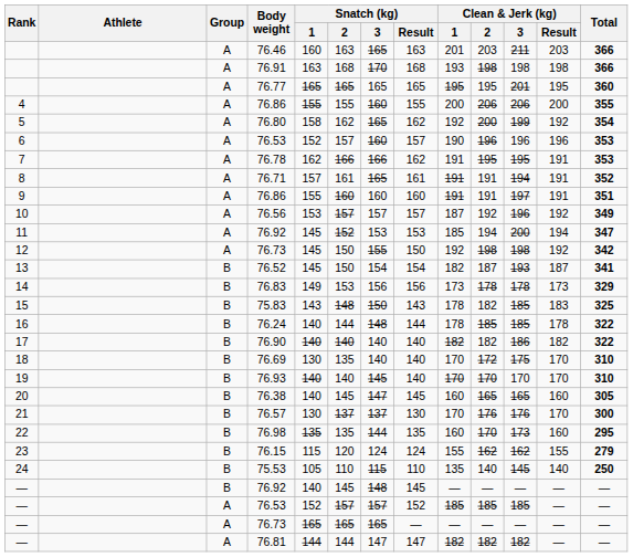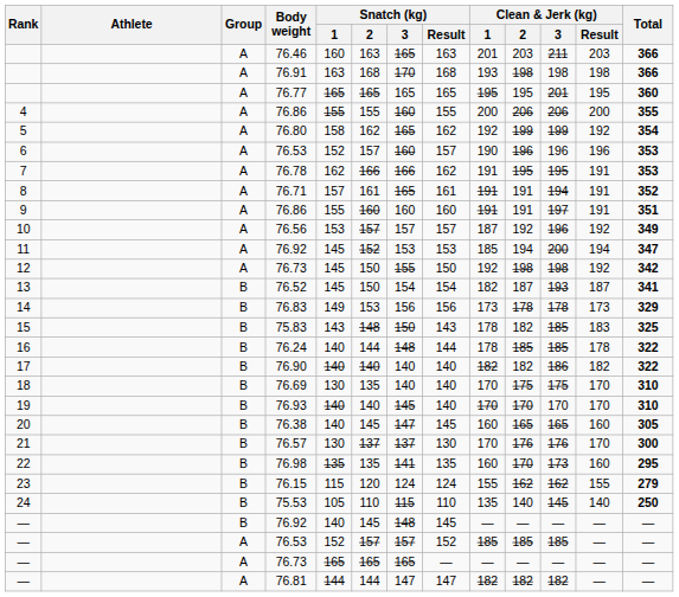 <table class = "wikitable" style="text-align:center;">
 <tr>
 <th rowspan=2 width=40>Rank</th>
 <th rowspan=2 width=250>Athlete</th>
 <th rowspan=2 width=50>Group</th>
 <th rowspan=2 width=60>Body weight</th>
 <th colspan=4>Snatch (kg)</th>
 <th colspan=4>Clean & Jerk (kg)</th>
 <th rowspan=2 width=60>Total</th>
 </tr>
 <tr>
 <th width=40>1</th>
 <th width=40>2</th>
 <th width=40>3</th>
 <th width=55>Result</th>
 <th width=40>1</th>
 <th width=40>2</th>
 <th width=40>3</th>
 <th width=55>Result</th>
 </tr>
 <tr>
 <td></td>
 <td align=left></td>
 <td>A</td>
 <td>76.46</td>
 <td>160</td>
 <td>163</td>
 <td><s>165</s></td>
 <td>163</td>
 <td>201</td>
 <td>203</td>
 <td><s>211</s></td>
 <td>203</td>
 <td><strong>366</strong></td>
 </tr>
 <tr>
 <td></td>
 <td align=left></td>
 <td>A</td>
 <td>76.91</td>
 <td>163</td>
 <td>168</td>
 <td><s>170</s></td>
 <td>168</td>
 <td>193</td>
 <td><s>198</s></td>
 <td>198</td>
 <td>198</td>
 <td><strong>366</strong></td>
 </tr>
 <tr>
 <td></td>
 <td align=left></td>
 <td>A</td>
 <td>76.77</td>
 <td><s>165</s></td>
 <td><s>165</s></td>
 <td>165</td>
 <td>165</td>
 <td><s>195</s></td>
 <td>195</td>
 <td><s>201</s></td>
 <td>195</td>
 <td><strong>360</strong></td>
 </tr>
 <tr>
 <td>4</td>
 <td align=left></td>
 <td>A</td>
 <td>76.86</td>
 <td><s>155</s></td>
 <td>155</td>
 <td><s>160</s></td>
 <td>155</td>
 <td>200</td>
 <td><s>206</s></td>
 <td><s>206</s></td>
 <td>200</td>
 <td><strong>355</strong></td>
 </tr>
 <tr>
 <td>5</td>
 <td align=left></td>
 <td>A</td>
 <td>76.80</td>
 <td>158</td>
 <td>162</td>
 <td><s>165</s></td>
 <td>162</td>
 <td>192</td>
-<td><s>200</s></td>
+<td><s>199</s></td>
 <td><s>199</s></td>
 <td>192</td>
 <td><strong>354</strong></td>
 </tr>
 <tr>
 <td>6</td>
 <td align=left></td>
 <td>A</td>
 <td>76.53</td>
 <td>152</td>
 <td>157</td>
 <td><s>160</s></td>
 <td>157</td>
 <td>190</td>
 <td><s>196</s></td>
 <td>196</td>
 <td>196</td>
 <td><strong>353</strong></td>
 </tr>
 <tr>
 <td>7</td>
 <td align=left></td>
 <td>A</td>
 <td>76.78</td>
 <td>162</td>
 <td><s>166</s></td>
 <td><s>166</s></td>
 <td>162</td>
 <td>191</td>
 <td><s>195</s></td>
 <td><s>195</s></td>
 <td>191</td>
 <td><strong>353</strong></td>
 </tr>
 <tr>
 <td>8</td>
 <td align=left></td>
 <td>A</td>
 <td>76.71</td>
 <td>157</td>
 <td>161</td>
 <td><s>165</s></td>
 <td>161</td>
 <td><s>191</s></td>
 <td>191</td>
 <td><s>194</s></td>
 <td>191</td>
 <td><strong>352</strong></td>
 </tr>
 <tr>
 <td>9</td>
 <td align=left></td>
 <td>A</td>
 <td>76.86</td>
 <td>155</td>
 <td><s>160</s></td>
 <td>160</td>
 <td>160</td>
 <td><s>191</s></td>
 <td>191</td>
 <td><s>197</s></td>
 <td>191</td>
 <td><strong>351</strong></td>
 </tr>
 <tr>
 <td>10</td>
 <td align=left></td>
 <td>A</td>
 <td>76.56</td>
 <td>153</td>
 <td><s>157</s></td>
 <td>157</td>
 <td>157</td>
 <td>187</td>
 <td>192</td>
 <td><s>196</s></td>
 <td>192</td>
 <td><strong>349</strong></td>
 </tr>
 <tr>
 <td>11</td>
 <td align=left></td>
 <td>A</td>
 <td>76.92</td>
 <td>145</td>
 <td><s>152</s></td>
 <td>153</td>
 <td>153</td>
 <td>185</td>
 <td>194</td>
 <td><s>200</s></td>
 <td>194</td>
 <td><strong>347</strong></td>
 </tr>
 <tr>
 <td>12</td>
 <td align=left></td>
 <td>A</td>
 <td>76.73</td>
 <td>145</td>
 <td>150</td>
 <td><s>155</s></td>
 <td>150</td>
 <td>192</td>
 <td><s>198</s></td>
 <td><s>198</s></td>
 <td>192</td>
 <td><strong>342</strong></td>
 </tr>
 <tr>
 <td>13</td>
 <td align=left></td>
 <td>B</td>
 <td>76.52</td>
 <td>145</td>
 <td>150</td>
 <td>154</td>
 <td>154</td>
 <td>182</td>
 <td>187</td>
 <td><s>193</s></td>
 <td>187</td>
 <td><strong>341</strong></td>
 </tr>
 <tr>
 <td>14</td>
 <td align=left></td>
 <td>B</td>
 <td>76.83</td>
 <td>149</td>
 <td>153</td>
 <td>156</td>
 <td>156</td>
 <td>173</td>
 <td><s>178</s></td>
 <td><s>178</s></td>
 <td>173</td>
 <td><strong>329</strong></td>
 </tr>
 <tr>
 <td>15</td>
 <td align=left></td>
 <td>B</td>
 <td>75.83</td>
 <td>143</td>
 <td><s>148</s></td>
 <td><s>150</s></td>
 <td>143</td>
 <td>178</td>
 <td>182</td>
 <td><s>185</s></td>
 <td>183</td>
 <td><strong>325</strong></td>
 </tr>
 <tr>
 <td>16</td>
 <td align=left></td>
 <td>B</td>
 <td>76.24</td>
 <td>140</td>
 <td>144</td>
 <td><s>148</s></td>
 <td>144</td>
 <td>178</td>
 <td><s>185</s></td>
 <td><s>185</s></td>
 <td>178</td>
 <td><strong>322</strong></td>
 </tr>
 <tr>
 <td>17</td>
 <td align=left></td>
 <td>B</td>
 <td>76.90</td>
 <td><s>140</s></td>
 <td><s>140</s></td>
 <td>140</td>
 <td>140</td>
 <td><s>182</s></td>
 <td>182</td>
 <td><s>186</s></td>
 <td>182</td>
 <td><strong>322</strong></td>
 </tr>
 <tr>
 <td>18</td>
 <td align=left></td>
 <td>B</td>
 <td>76.69</td>
 <td>130</td>
 <td>135</td>
 <td>140</td>
 <td>140</td>
 <td>170</td>
-<td><s>172</s></td>
+<td><s>175</s></td>
 <td><s>175</s></td>
 <td>170</td>
 <td><strong>310</strong></td>
 </tr>
 <tr>
 <td>19</td>
 <td align=left></td>
 <td>B</td>
 <td>76.93</td>
 <td><s>140</s></td>
 <td>140</td>
 <td><s>145</s></td>
 <td>140</td>
 <td><s>170</s></td>
 <td><s>170</s></td>
 <td>170</td>
 <td>170</td>
 <td><strong>310</strong></td>
 </tr>
 <tr>
 <td>20</td>
 <td align=left></td>
 <td>B</td>
 <td>76.38</td>
 <td>140</td>
 <td>145</td>
 <td><s>147</s></td>
 <td>145</td>
 <td>160</td>
 <td><s>165</s></td>
 <td><s>165</s></td>
 <td>160</td>
 <td><strong>305</strong></td>
 </tr>
 <tr>
 <td>21</td>
 <td align=left></td>
 <td>B</td>
 <td>76.57</td>
 <td>130</td>
 <td><s>137</s></td>
 <td><s>137</s></td>
 <td>130</td>
 <td>170</td>
 <td><s>176</s></td>
 <td><s>176</s></td>
 <td>170</td>
 <td><strong>300</strong></td>
 </tr>
 <tr>
 <td>22</td>
 <td align=left></td>
 <td>B</td>
 <td>76.98</td>
 <td><s>135</s></td>
 <td>135</td>
-<td><s>144</s></td>
+<td><s>141</s></td>
 <td>135</td>
 <td>160</td>
 <td><s>170</s></td>
 <td><s>173</s></td>
 <td>160</td>
 <td><strong>295</strong></td>
 </tr>
 <tr>
 <td>23</td>
 <td align=left></td>
 <td>B</td>
 <td>76.15</td>
 <td>115</td>
 <td>120</td>
 <td>124</td>
 <td>124</td>
 <td>155</td>
 <td><s>162</s></td>
 <td><s>162</s></td>
 <td>155</td>
 <td><strong>279</strong></td>
 </tr>
 <tr>
 <td>24</td>
 <td align=left></td>
 <td>B</td>
 <td>75.53</td>
 <td>105</td>
 <td>110</td>
 <td><s>115</s></td>
 <td>110</td>
 <td>135</td>
 <td>140</td>
 <td><s>145</s></td>
 <td>140</td>
 <td><strong>250</strong></td>
 </tr>
 <tr>
 <td>—</td>
 <td align=left></td>
 <td>B</td>
 <td>76.92</td>
 <td>140</td>
 <td>145</td>
 <td><s>148</s></td>
 <td>145</td>
 <td>—</td>
 <td>—</td>
 <td>—</td>
 <td>—</td>
 <td>—</td>
 </tr>
 <tr>
 <td>—</td>
 <td align=left></td>
 <td>A</td>
 <td>76.53</td>
 <td>152</td>
 <td><s>157</s></td>
 <td><s>157</s></td>
 <td>152</td>
 <td><s>185</s></td>
 <td><s>185</s></td>
 <td><s>185</s></td>
 <td>—</td>
 <td>—</td>
 </tr>
 <tr>
 <td>—</td>
 <td align=left></td>
 <td>A</td>
 <td>76.73</td>
 <td><s>165</s></td>
 <td><s>165</s></td>
 <td><s>165</s></td>
 <td>—</td>
 <td>—</td>
 <td>—</td>
 <td>—</td>
 <td>—</td>
 <td>—</td>
 </tr>
 <tr>
 <td>—</td>
 <td align=left></td>
 <td>A</td>
 <td>76.81</td>
 <td><s>144</s></td>
 <td>144</td>
 <td>147</td>
 <td>147</td>
 <td><s>182</s></td>
 <td><s>182</s></td>
 <td><s>182</s></td>
 <td>—</td>
 <td>—</td>
 </tr>
 </table>
